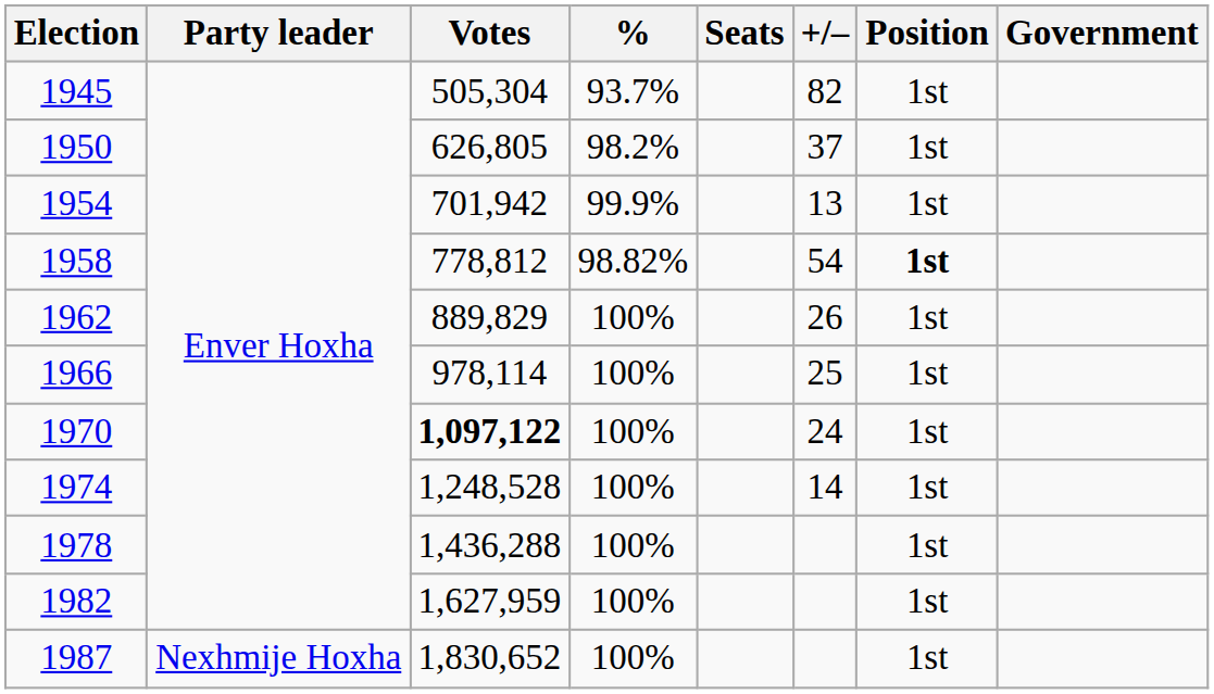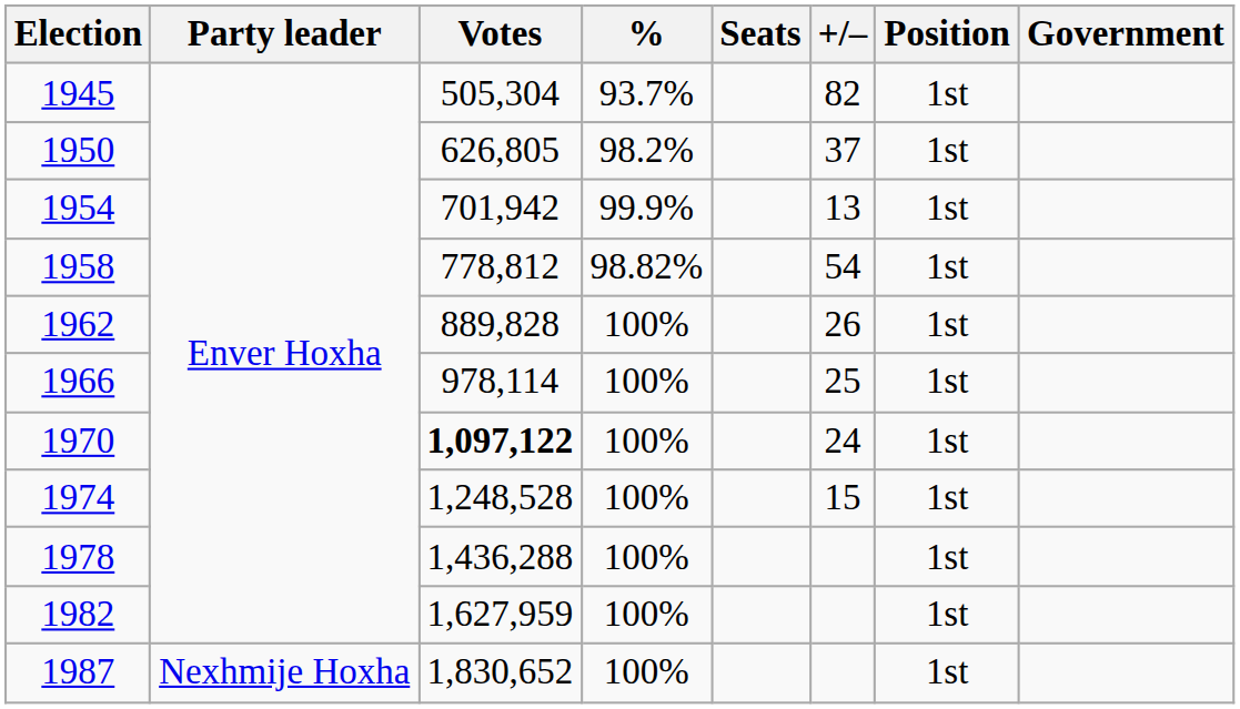 <table class=wikitable style=text-align:center>
 <tr>
 <th>Election</th>
 <th>Party leader</th>
 <th>Votes</th>
 <th>%</th>
 <th>Seats</th>
 <th>+/–</th>
 <th>Position</th>
 <th>Government</th>
 </tr>
 <tr>
 <td><a href='#'>1945</a></td>
 <td rowspan=10><a href='#'>Enver Hoxha</a></td>
 <td>505,304</td>
 <td>93.7%</td>
 <td></td>
 <td> 82</td>
 <td> 1st</td>
 <td></td>
 </tr>
 <tr>
 <td><a href='#'>1950</a></td>
 <td>626,805</td>
 <td>98.2%</td>
 <td></td>
 <td> 37</td>
 <td> 1st</td>
 <td></td>
 </tr>
 <tr>
 <td><a href='#'>1954</a></td>
 <td>701,942</td>
 <td>99.9%</td>
 <td></td>
 <td> 13</td>
 <td> 1st</td>
 <td></td>
 </tr>
 <tr>
 <td><a href='#'>1958</a></td>
 <td>778,812</td>
 <td>98.82%</td>
 <td></td>
 <td> 54</td>
-<td><strong> 1st</strong></td>
+<td> 1st</td>
 <td></td>
 </tr>
 <tr>
 <td><a href='#'>1962</a></td>
-<td>889,829</td>
+<td>889,828</td>
 <td>100%</td>
 <td></td>
 <td> 26</td>
 <td> 1st</td>
 <td></td>
 </tr>
 <tr>
 <td><a href='#'>1966</a></td>
 <td>978,114</td>
 <td>100%</td>
 <td></td>
 <td> 25</td>
 <td> 1st</td>
 <td></td>
 </tr>
 <tr>
 <td><a href='#'>1970</a></td>
 <td><strong>1,097,122</strong></td>
 <td>100%</td>
 <td></td>
 <td> 24</td>
 <td> 1st</td>
 <td></td>
 </tr>
 <tr>
 <td><a href='#'>1974</a></td>
 <td>1,248,528</td>
 <td>100%</td>
 <td></td>
-<td> 14</td>
+<td> 15</td>
 <td> 1st</td>
 <td></td>
 </tr>
 <tr>
 <td><a href='#'>1978</a></td>
 <td>1,436,288</td>
 <td>100%</td>
 <td></td>
 <td></td>
 <td> 1st</td>
 <td></td>
 </tr>
 <tr>
 <td><a href='#'>1982</a></td>
 <td>1,627,959</td>
 <td>100%</td>
 <td></td>
 <td></td>
 <td> 1st</td>
 <td></td>
 </tr>
 <tr>
 <td><a href='#'>1987</a></td>
 <td><a href='#'>Nexhmije Hoxha</a></td>
 <td>1,830,652</td>
 <td>100%</td>
 <td></td>
 <td></td>
 <td> 1st</td>
 <td></td>
 </tr>
 </table>
